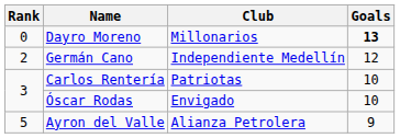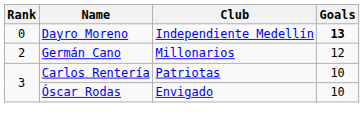 <table class="wikitable" border="1">
 <tr>
 <th>Rank</th>
 <th>Name</th>
 <th>Club</th>
 <th>Goals</th>
 </tr>
 <tr>
 <td align=center>0</td>
 <td> <a href='#'>Dayro Moreno</a></td>
-<td><a href='#'>Millonarios</a></td>
+<td><a href='#'>Independiente Medellín</a></td>
 <td align=center><strong>13</strong></td>
 </tr>
 <tr>
 <td align=center>2</td>
 <td> <a href='#'>Germán Cano</a></td>
-<td><a href='#'>Independiente Medellín</a></td>
+<td><a href='#'>Millonarios</a></td>
 <td align=center>12</td>
 </tr>
 <tr>
 <td rowspan=2 align=center>3</td>
 <td> <a href='#'>Carlos Rentería</a></td>
 <td><a href='#'>Patriotas</a></td>
 <td align=center>10</td>
 </tr>
 <tr>
 <td> <a href='#'>Óscar Rodas</a></td>
 <td><a href='#'>Envigado</a></td>
 <td align=center>10</td>
 </tr>
-<tr>
-<td align=center>5</td>
-<td> <a href='#'>Ayron del Valle</a></td>
-<td><a href='#'>Alianza Petrolera</a></td>
-<td align=center>9</td>
-</tr>
 </table>
